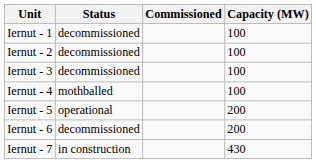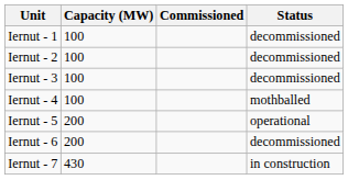 <table class="wikitable">
 <tr>
 <th>Unit</th>
+<th>Capacity (MW)</th>
+<th>Commissioned</th>
 <th>Status</th>
-<th>Commissioned</th>
-<th>Capacity (MW)</th>
 </tr>
 <tr>
 <td>Iernut - 1</td>
+<td>100</td>
+<td></td>
 <td>decommissioned</td>
-<td></td>
-<td>100</td>
 </tr>
 <tr>
 <td>Iernut - 2</td>
+<td>100</td>
+<td></td>
 <td>decommissioned</td>
-<td></td>
-<td>100</td>
 </tr>
 <tr>
 <td>Iernut - 3</td>
+<td>100</td>
+<td></td>
 <td>decommissioned</td>
-<td></td>
-<td>100</td>
 </tr>
 <tr>
 <td>Iernut - 4</td>
+<td>100</td>
+<td></td>
 <td>mothballed</td>
-<td></td>
-<td>100</td>
 </tr>
 <tr>
 <td>Iernut - 5</td>
+<td>200</td>
+<td></td>
 <td>operational</td>
-<td></td>
-<td>200</td>
 </tr>
 <tr>
 <td>Iernut - 6</td>
+<td>200</td>
+<td></td>
 <td>decommissioned</td>
-<td></td>
-<td>200</td>
 </tr>
 <tr>
 <td>Iernut - 7</td>
+<td>430</td>
+<td></td>
 <td>in construction</td>
-<td></td>
-<td>430</td>
 </tr>
 </table>
